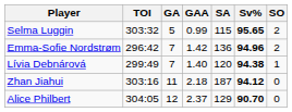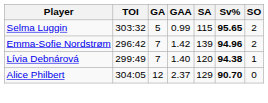 <table class="wikitable sortable" style="text-align:center;">
 <tr>
 <th>Player</th>
 <th>TOI</th>
 <th>GA</th>
 <th>GAA</th>
 <th>SA</th>
 <th>Sv%</th>
 <th>SO</th>
 </tr>
 <tr>
 <td style="text-align:left;"> <a href='#'>Selma Luggin</a></td>
 <td>303:32</td>
 <td>5</td>
 <td>0.99</td>
 <td>115</td>
 <td><strong>95.65</strong></td>
 <td>2</td>
 </tr>
 <tr>
 <td style="text-align:left;"> <a href='#'>Emma-Sofie Nordstrøm</a></td>
 <td>296:42</td>
 <td>7</td>
 <td>1.42</td>
-<td>136</td>
+<td>139</td>
 <td><strong>94.96</strong></td>
 <td>2</td>
 </tr>
 <tr>
 <td style="text-align:left;"> <a href='#'>Lívia Debnárová</a></td>
 <td>299:49</td>
 <td>7</td>
 <td>1.40</td>
 <td>120</td>
 <td><strong>94.38</strong></td>
 <td>1</td>
 </tr>
 <tr>
-<td style="text-align:left;"> <a href='#'>Zhan Jiahui</a></td>
-<td>303:16</td>
-<td>11</td>
-<td>2.18</td>
-<td>187</td>
-<td><strong>94.12</strong></td>
-<td>0</td>
-</tr>
-<tr>
 <td style="text-align:left;"> <a href='#'>Alice Philbert</a></td>
 <td>304:05</td>
 <td>12</td>
 <td>2.37</td>
 <td>129</td>
 <td><strong>90.70</strong></td>
 <td>0</td>
 </tr>
 </table>
